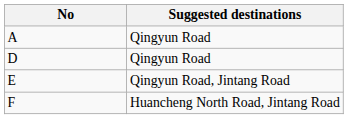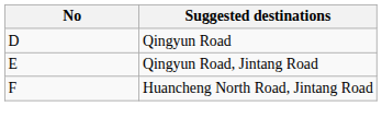 <table class="wikitable" style="margin-bottom: 10px;">
 <tr>
 <th width="135px">No</th>
 <th>Suggested destinations</th>
-</tr>
-<tr>
-<td>A</td>
-<td>Qingyun Road</td>
 </tr>
 <tr>
 <td>D</td>
 <td>Qingyun Road</td>
 </tr>
 <tr>
 <td>E</td>
 <td>Qingyun Road, Jintang Road</td>
 </tr>
 <tr>
 <td>F</td>
 <td>Huancheng North Road, Jintang Road</td>
 </tr>
 </table>
